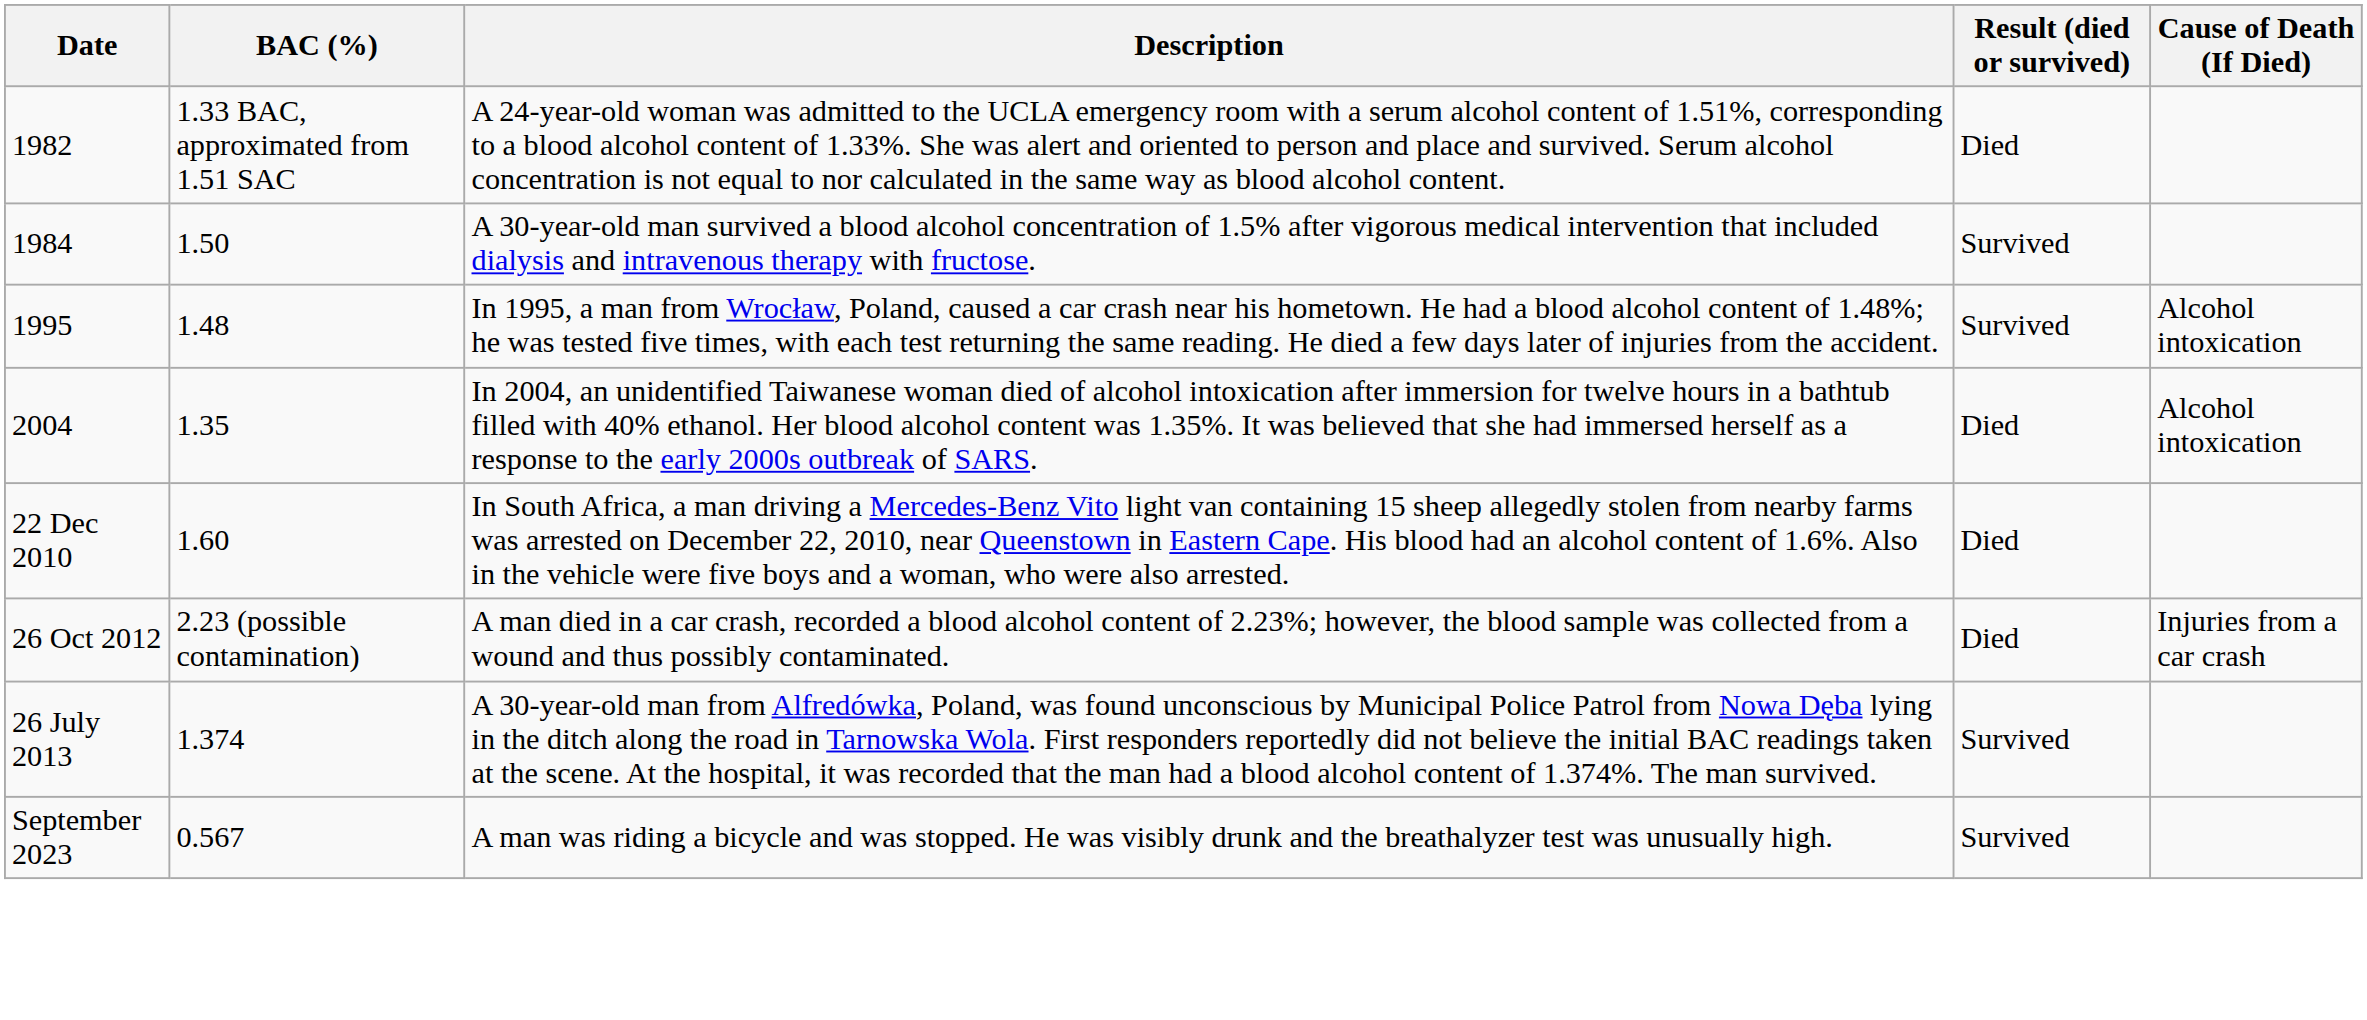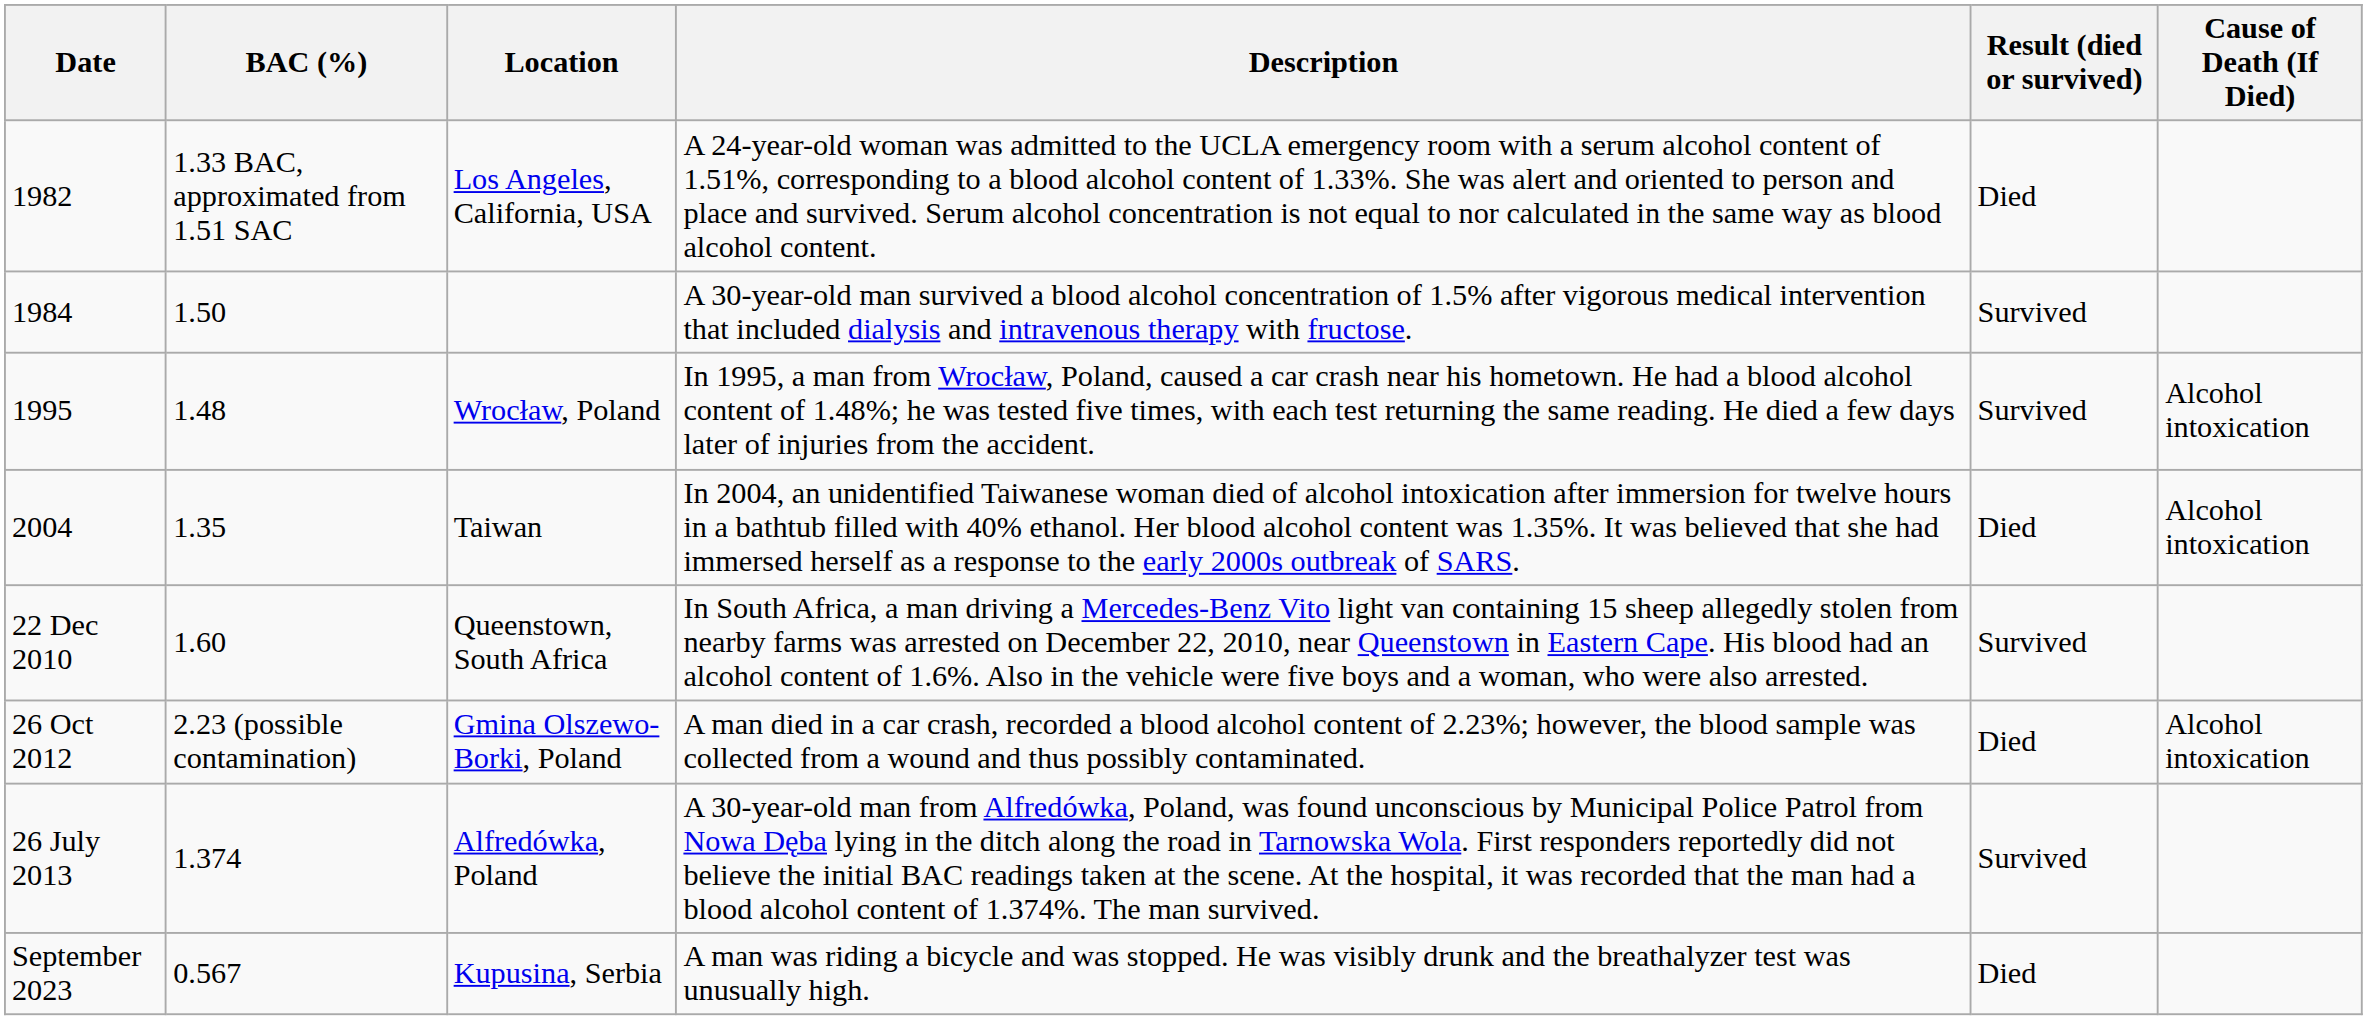 <table class="wikitable sortable">
 <tr>
 <th>Date</th>
 <th>BAC (%)</th>
+<th>Location</th>
 <th>Description</th>
 <th>Result (died or survived)</th>
 <th>Cause of Death (If Died)</th>
 </tr>
 <tr>
 <td>1982</td>
 <td data-sort-value=1.33>1.33 BAC, approximated from 1.51 SAC</td>
+<td><a href='#'>Los Angeles</a>, California, USA</td>
 <td>A 24-year-old woman was admitted to the UCLA emergency room with a serum alcohol content of 1.51%, corresponding to a blood alcohol content of 1.33%. She was alert and oriented to person and place and survived. Serum alcohol concentration is not equal to nor calculated in the same way as blood alcohol content.</td>
 <td>Died</td>
 <td></td>
 </tr>
 <tr>
 <td>1984</td>
 <td>1.50</td>
+<td></td>
 <td>A 30-year-old man survived a blood alcohol concentration of 1.5% after vigorous medical intervention that included <a href='#'>dialysis</a> and <a href='#'>intravenous therapy</a> with <a href='#'>fructose</a>.</td>
 <td>Survived</td>
 <td></td>
 </tr>
 <tr>
 <td>1995</td>
 <td>1.48</td>
+<td><a href='#'>Wrocław</a>, Poland</td>
 <td>In 1995, a man from <a href='#'>Wrocław</a>, Poland, caused a car crash near his hometown. He had a blood alcohol content of 1.48%; he was tested five times, with each test returning the same reading. He died a few days later of injuries from the accident.</td>
 <td>Survived</td>
 <td>Alcohol intoxication</td>
 </tr>
 <tr>
 <td>2004</td>
 <td>1.35</td>
+<td>Taiwan</td>
 <td>In 2004, an unidentified Taiwanese woman died of alcohol intoxication after immersion for twelve hours in a bathtub filled with 40% ethanol. Her blood alcohol content was 1.35%. It was believed that she had immersed herself as a response to the  <a href='#'>early 2000s outbreak</a> of <a href='#'>SARS</a>.</td>
 <td>Died</td>
 <td>Alcohol intoxication</td>
 </tr>
 <tr>
 <td>22 Dec 2010</td>
 <td>1.60</td>
+<td>Queenstown, South Africa</td>
 <td>In South Africa, a man driving a <a href='#'>Mercedes-Benz Vito</a> light van containing 15 sheep allegedly stolen from nearby farms was arrested on December 22, 2010, near <a href='#'>Queenstown</a> in <a href='#'>Eastern Cape</a>. His blood had an alcohol content of 1.6%. Also in the vehicle were five boys and a woman, who were also arrested.</td>
-<td>Died</td>
+<td>Survived</td>
 <td></td>
 </tr>
 <tr>
 <td>26 Oct 2012</td>
 <td data-sort-value=2.23>2.23 (possible contamination)</td>
+<td><a href='#'>Gmina Olszewo-Borki</a>, Poland</td>
 <td>A man died in a car crash, recorded a blood alcohol content of 2.23%; however, the blood sample was collected from a wound and thus possibly contaminated.</td>
 <td>Died</td>
-<td>Injuries from a car crash</td>
+<td>Alcohol intoxication</td>
 </tr>
 <tr>
 <td>26 July 2013</td>
 <td>1.374</td>
+<td><a href='#'>Alfredówka</a>, Poland</td>
 <td>A 30-year-old man from <a href='#'>Alfredówka</a>, Poland, was found unconscious by Municipal Police Patrol from <a href='#'>Nowa Dęba</a> lying in the ditch along the road in <a href='#'>Tarnowska Wola</a>. First responders reportedly did not believe the initial BAC readings taken at the scene. At the hospital, it was recorded that the man had a blood alcohol content of 1.374%. The man survived.</td>
 <td>Survived</td>
 <td></td>
 </tr>
 <tr>
 <td>September 2023</td>
 <td>0.567</td>
+<td><a href='#'>Kupusina</a>, Serbia</td>
 <td>A man was riding a bicycle and was stopped. He was visibly drunk and the breathalyzer test was unusually high.</td>
-<td>Survived</td>
+<td>Died</td>
 <td></td>
 </tr>
 </table>
